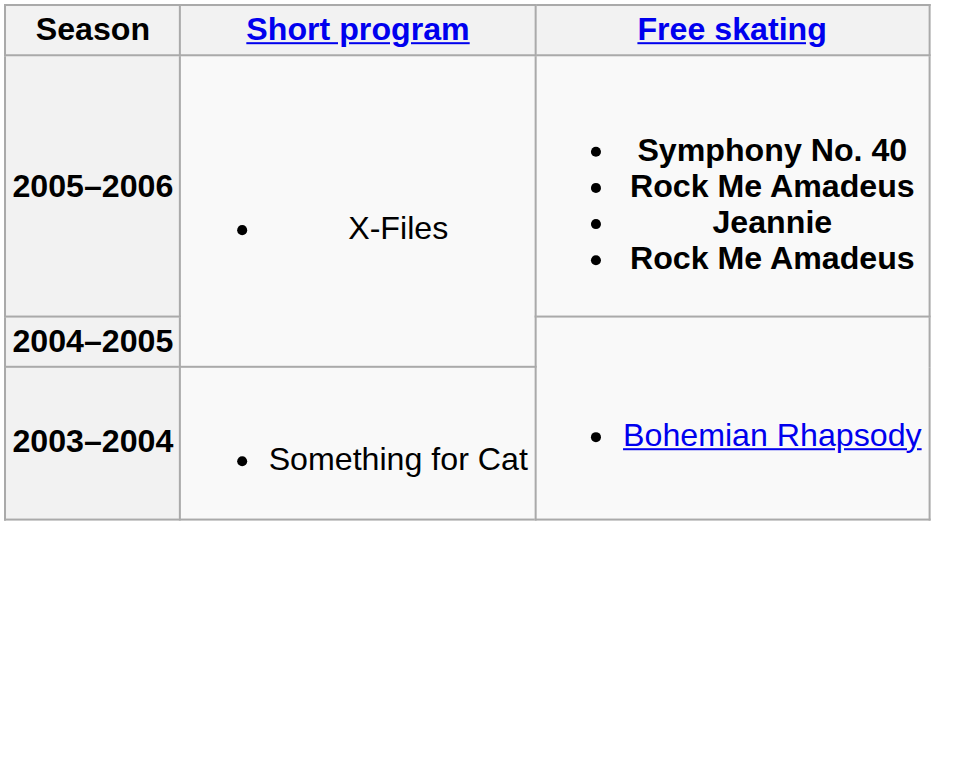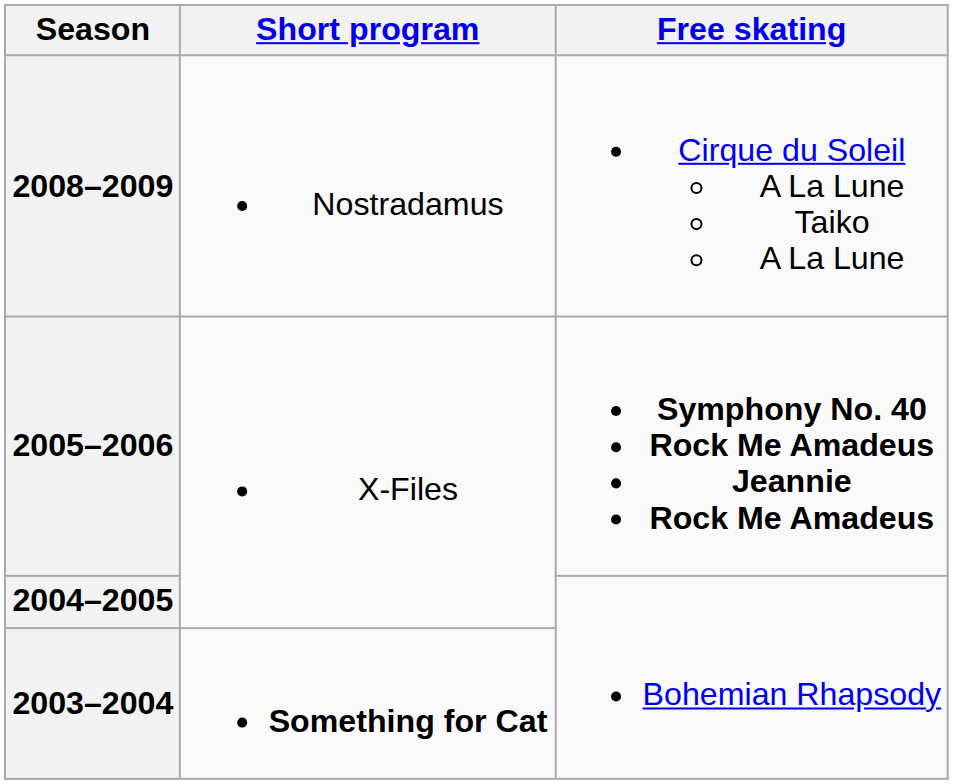 <table class=wikitable style=text-align:center>
 <tr>
 <th>Season</th>
 <th><a href='#'>Short program</a></th>
 <th><a href='#'>Free skating</a></th>
+</tr>
+<tr>
+<th>2008–2009 <br> </th>
+<td><br><ul><li>Nostradamus</li></ul></td>
+<td><br><ul><li><a href='#'>Cirque du Soleil</a><ul><li>A La Lune</li><li>Taiko</li><li>A La Lune</li></ul></li></ul></td>
 </tr>
 <tr>
 <th>2005–2006 <br> </th>
 <td rowspan=2><br><ul><li>X-Files <br></li></ul></td>
 <td><strong><br><ul><li>Symphony No. 40 <br></li><li>Rock Me Amadeus <br></li><li>Jeannie <br></li><li>Rock Me Amadeus <br></li></ul></strong></td>
 </tr>
 <tr>
 <th>2004–2005 <br> </th>
 <td rowspan=2><br><ul><li><a href='#'>Bohemian Rhapsody</a> <br></li></ul></td>
 </tr>
 <tr>
 <th>2003–2004 <br> </th>
-<td><br><ul><li>Something for Cat <br></li></ul></td>
+<td><strong><br><ul><li>Something for Cat <br></li></ul></strong></td>
 </tr>
 </table>
